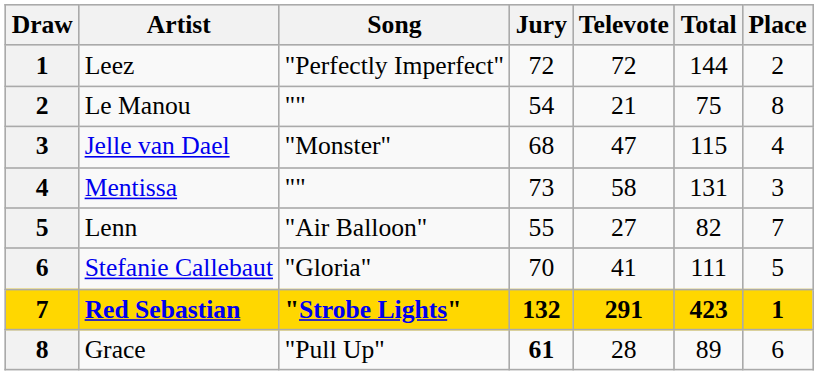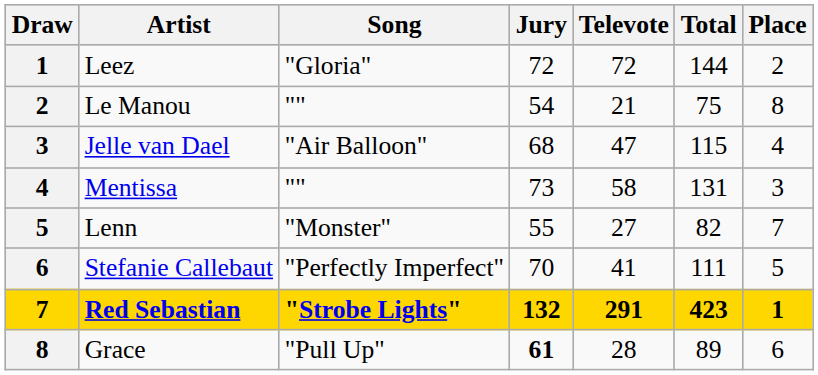 <table class="sortable wikitable plainrowheaders" style="margin: 1em auto 1em auto; text-align:center;">
 <tr>
 <th scope="col">Draw</th>
 <th scope="col">Artist</th>
 <th scope="col">Song</th>
 <th scope="col">Jury</th>
 <th scope="col">Televote</th>
 <th scope="col">Total</th>
 <th scope="col">Place</th>
 </tr>
 <tr>
 <th scope="row" style="text-align:center">1</th>
 <td align="left">Leez</td>
-<td align="left">"Perfectly Imperfect"</td>
+<td align="left">"Gloria"</td>
 <td>72</td>
 <td>72</td>
 <td>144</td>
 <td>2</td>
 </tr>
 <tr>
 <th scope="row" style="text-align:center">2</th>
 <td align="left">Le Manou</td>
 <td align="left">""</td>
 <td>54</td>
 <td>21</td>
 <td>75</td>
 <td>8</td>
 </tr>
 <tr>
 <th scope="row" style="text-align:center">3</th>
 <td align="left"><a href='#'>Jelle van Dael</a></td>
-<td align="left">"Monster"</td>
+<td align="left">"Air Balloon"</td>
 <td>68</td>
 <td>47</td>
 <td>115</td>
 <td>4</td>
 </tr>
 <tr>
 <th scope="row" style="text-align:center">4</th>
 <td align="left"><a href='#'>Mentissa</a></td>
 <td align="left">""</td>
 <td>73</td>
 <td>58</td>
 <td>131</td>
 <td>3</td>
 </tr>
 <tr>
 <th scope="row" style="text-align:center">5</th>
 <td align="left">Lenn</td>
-<td align="left">"Air Balloon"</td>
+<td align="left">"Monster"</td>
 <td>55</td>
 <td>27</td>
 <td>82</td>
 <td>7</td>
 </tr>
 <tr>
 <th scope="row" style="text-align:center">6</th>
 <td align="left"><a href='#'>Stefanie Callebaut</a></td>
-<td align="left">"Gloria"</td>
+<td align="left">"Perfectly Imperfect"</td>
 <td>70</td>
 <td>41</td>
 <td>111</td>
 <td>5</td>
 </tr>
 <tr style="font-weight:bold; background:gold;">
 <th scope="row" style="text-align:center; font-weight:bold; background:gold;">7</th>
 <td align="left"><a href='#'>Red Sebastian</a></td>
 <td align="left">"<a href='#'>Strobe Lights</a>"</td>
 <td>132</td>
 <td>291</td>
 <td>423</td>
 <td>1</td>
 </tr>
 <tr>
 <th scope="row" style="text-align:center">8</th>
 <td align="left">Grace</td>
 <td align="left">"Pull Up"</td>
 <td><strong>61</strong></td>
 <td>28</td>
 <td>89</td>
 <td>6</td>
 </tr>
 </table>
